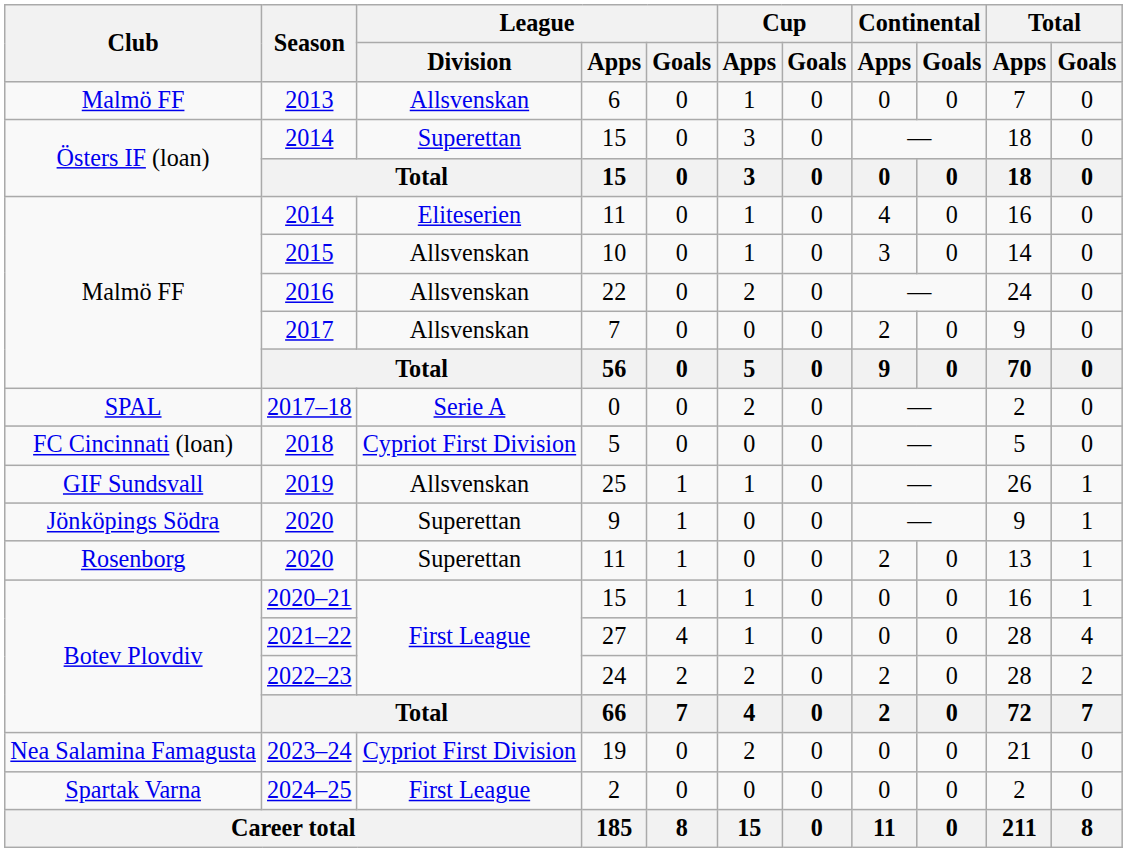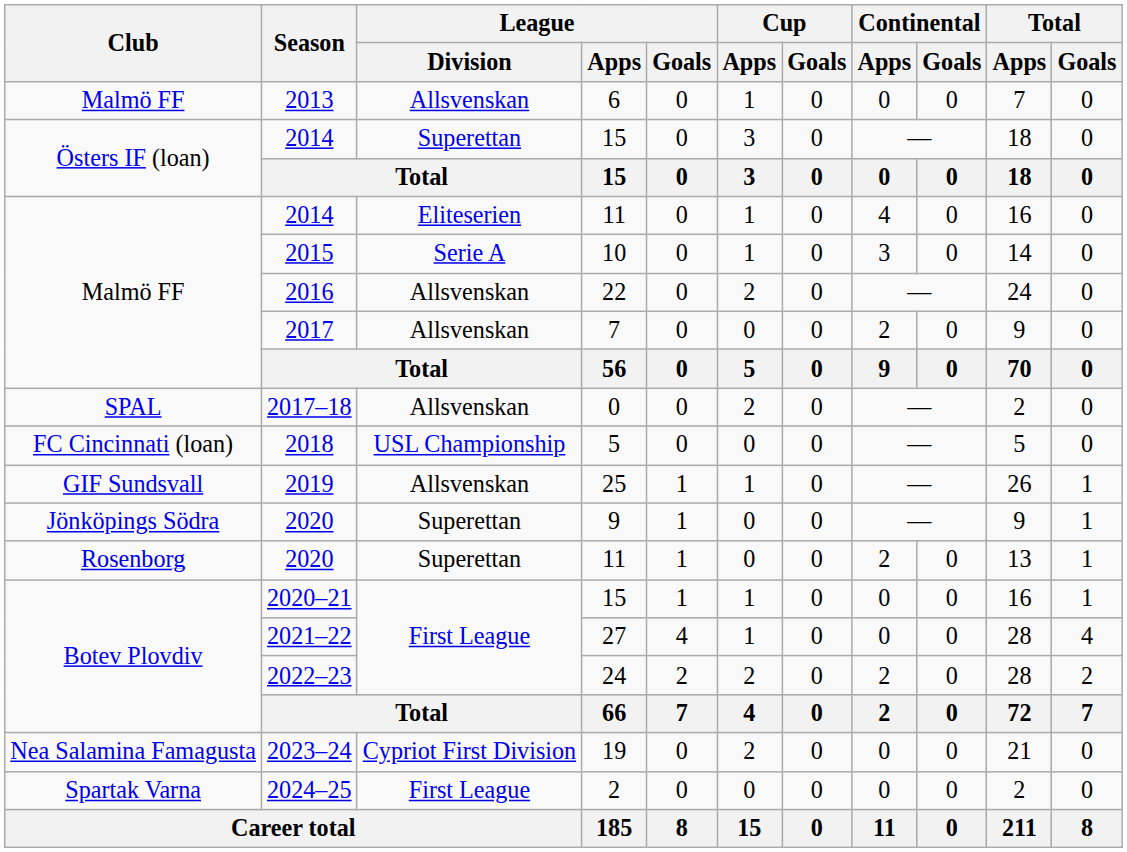 <table class="wikitable" style="text-align:center;">
 <tr>
 <th rowspan="2">Club</th>
 <th rowspan="2">Season</th>
 <th colspan="3">League</th>
 <th colspan="2">Cup</th>
 <th colspan="2">Continental</th>
 <th colspan="2">Total</th>
 </tr>
 <tr>
 <th>Division</th>
 <th>Apps</th>
 <th>Goals</th>
 <th>Apps</th>
 <th>Goals</th>
 <th>Apps</th>
 <th>Goals</th>
 <th>Apps</th>
 <th>Goals</th>
 </tr>
 <tr>
 <td rowspan="1"><a href='#'>Malmö FF</a></td>
 <td><a href='#'>2013</a></td>
 <td><a href='#'>Allsvenskan</a></td>
 <td>6</td>
 <td>0</td>
 <td>1</td>
 <td>0</td>
 <td>0</td>
 <td>0</td>
 <td>7</td>
 <td>0</td>
 </tr>
 <tr>
 <td rowspan="2"><a href='#'>Östers IF</a> (loan)</td>
 <td><a href='#'>2014</a></td>
 <td><a href='#'>Superettan</a></td>
 <td>15</td>
 <td>0</td>
 <td>3</td>
 <td>0</td>
 <td colspan="2">—</td>
 <td>18</td>
 <td>0</td>
 </tr>
 <tr>
 <th colspan="2">Total</th>
 <th>15</th>
 <th>0</th>
 <th>3</th>
 <th>0</th>
 <th>0</th>
 <th>0</th>
 <th>18</th>
 <th>0</th>
 </tr>
 <tr>
 <td rowspan="5">Malmö FF</td>
 <td><a href='#'>2014</a></td>
 <td><a href='#'>Eliteserien</a></td>
 <td>11</td>
 <td>0</td>
 <td>1</td>
 <td>0</td>
 <td>4</td>
 <td>0</td>
 <td>16</td>
 <td>0</td>
 </tr>
 <tr>
 <td><a href='#'>2015</a></td>
-<td>Allsvenskan</td>
+<td><a href='#'>Serie A</a></td>
 <td>10</td>
 <td>0</td>
 <td>1</td>
 <td>0</td>
 <td>3</td>
 <td>0</td>
 <td>14</td>
 <td>0</td>
 </tr>
 <tr>
 <td><a href='#'>2016</a></td>
 <td>Allsvenskan</td>
 <td>22</td>
 <td>0</td>
 <td>2</td>
 <td>0</td>
 <td colspan="2">—</td>
 <td>24</td>
 <td>0</td>
 </tr>
 <tr>
 <td><a href='#'>2017</a></td>
 <td>Allsvenskan</td>
 <td>7</td>
 <td>0</td>
 <td>0</td>
 <td>0</td>
 <td>2</td>
 <td>0</td>
 <td>9</td>
 <td>0</td>
 </tr>
 <tr>
 <th colspan="2">Total</th>
 <th>56</th>
 <th>0</th>
 <th>5</th>
 <th>0</th>
 <th>9</th>
 <th>0</th>
 <th>70</th>
 <th>0</th>
 </tr>
 <tr>
 <td rowspan="1"><a href='#'>SPAL</a></td>
 <td><a href='#'>2017–18</a></td>
-<td><a href='#'>Serie A</a></td>
+<td>Allsvenskan</td>
 <td>0</td>
 <td>0</td>
 <td>2</td>
 <td>0</td>
 <td colspan="2">—</td>
 <td>2</td>
 <td>0</td>
 </tr>
 <tr>
 <td><a href='#'>FC Cincinnati</a> (loan)</td>
 <td><a href='#'>2018</a></td>
-<td><a href='#'>Cypriot First Division</a></td>
+<td><a href='#'>USL Championship</a></td>
 <td>5</td>
 <td>0</td>
 <td>0</td>
 <td>0</td>
 <td colspan="2">—</td>
 <td>5</td>
 <td>0</td>
 </tr>
 <tr>
 <td><a href='#'>GIF Sundsvall</a></td>
 <td><a href='#'>2019</a></td>
 <td>Allsvenskan</td>
 <td>25</td>
 <td>1</td>
 <td>1</td>
 <td>0</td>
 <td colspan="2">—</td>
 <td>26</td>
 <td>1</td>
 </tr>
 <tr>
 <td><a href='#'>Jönköpings Södra</a></td>
 <td><a href='#'>2020</a></td>
 <td>Superettan</td>
 <td>9</td>
 <td>1</td>
 <td>0</td>
 <td>0</td>
 <td colspan="2">—</td>
 <td>9</td>
 <td>1</td>
 </tr>
 <tr>
 <td><a href='#'>Rosenborg</a></td>
 <td><a href='#'>2020</a></td>
 <td>Superettan</td>
 <td>11</td>
 <td>1</td>
 <td>0</td>
 <td>0</td>
 <td>2</td>
 <td>0</td>
 <td>13</td>
 <td>1</td>
 </tr>
 <tr>
 <td rowspan="4"><a href='#'>Botev Plovdiv</a></td>
 <td><a href='#'>2020–21</a></td>
 <td rowspan="3"><a href='#'>First League</a></td>
 <td>15</td>
 <td>1</td>
 <td>1</td>
 <td>0</td>
 <td>0</td>
 <td>0</td>
 <td>16</td>
 <td>1</td>
 </tr>
 <tr>
 <td><a href='#'>2021–22</a></td>
 <td>27</td>
 <td>4</td>
 <td>1</td>
 <td>0</td>
 <td>0</td>
 <td>0</td>
 <td>28</td>
 <td>4</td>
 </tr>
 <tr>
 <td><a href='#'>2022–23</a></td>
 <td>24</td>
 <td>2</td>
 <td>2</td>
 <td>0</td>
 <td>2</td>
 <td>0</td>
 <td>28</td>
 <td>2</td>
 </tr>
 <tr>
 <th colspan="2">Total</th>
 <th>66</th>
 <th>7</th>
 <th>4</th>
 <th>0</th>
 <th>2</th>
 <th>0</th>
 <th>72</th>
 <th>7</th>
 </tr>
 <tr>
 <td><a href='#'>Nea Salamina Famagusta</a></td>
 <td><a href='#'>2023–24</a></td>
 <td><a href='#'>Cypriot First Division</a></td>
 <td>19</td>
 <td>0</td>
 <td>2</td>
 <td>0</td>
 <td>0</td>
 <td>0</td>
 <td>21</td>
 <td>0</td>
 </tr>
 <tr>
 <td><a href='#'>Spartak Varna</a></td>
 <td><a href='#'>2024–25</a></td>
 <td><a href='#'>First League</a></td>
 <td>2</td>
 <td>0</td>
 <td>0</td>
 <td>0</td>
 <td>0</td>
 <td>0</td>
 <td>2</td>
 <td>0</td>
 </tr>
 <tr>
 <th colspan="3">Career total</th>
 <th>185</th>
 <th>8</th>
 <th>15</th>
 <th>0</th>
 <th>11</th>
 <th>0</th>
 <th>211</th>
 <th>8</th>
 </tr>
 </table>
